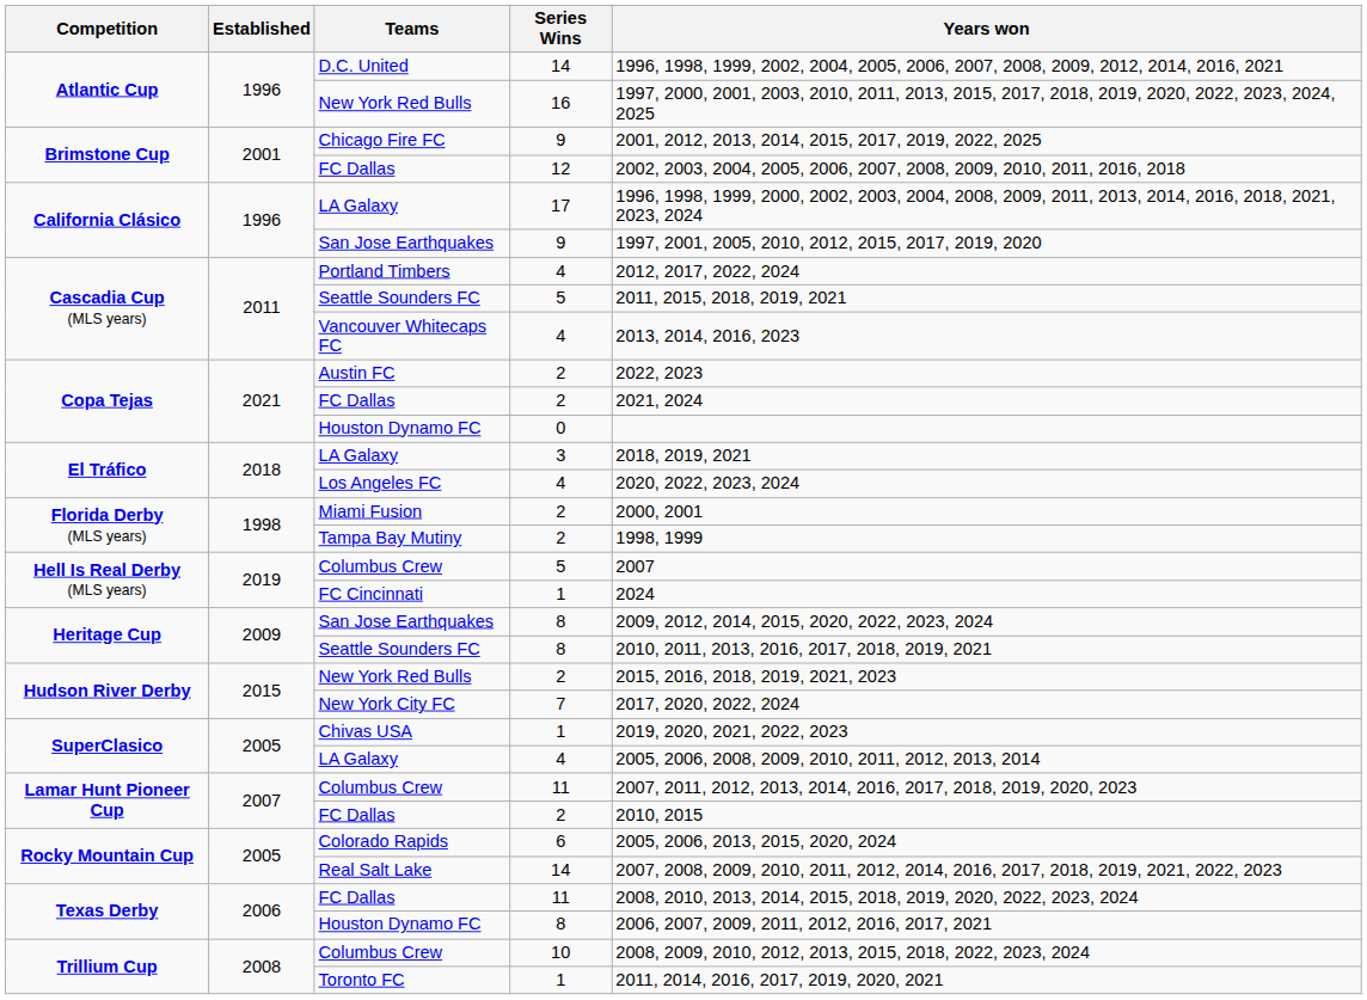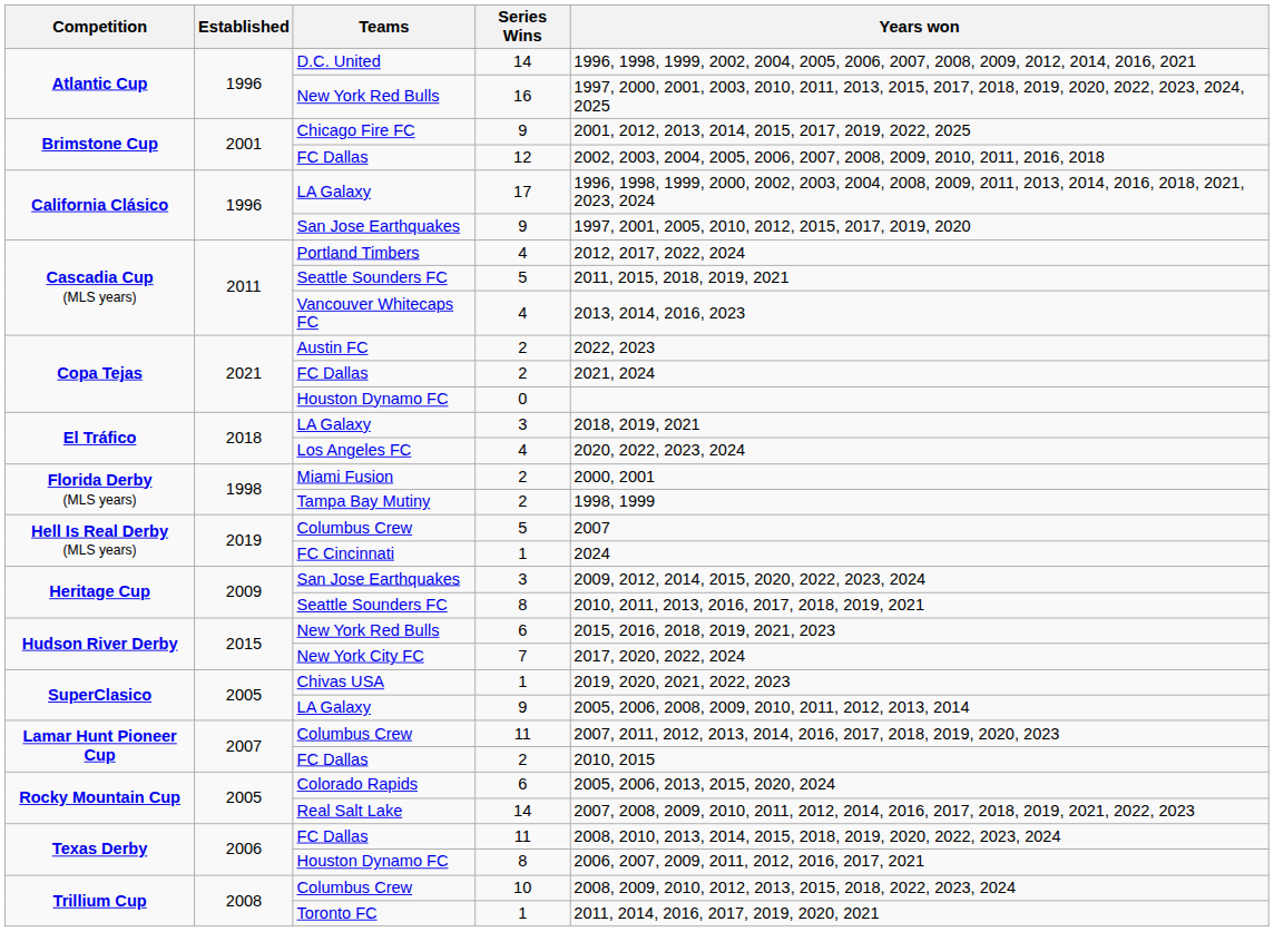 <table class="wikitable" style="text-align:left">
 <tr>
 <th width="*">Competition</th>
 <th width="*">Established</th>
 <th width="*">Teams</th>
 <th width="*">Series Wins</th>
 <th width="*">Years won</th>
 </tr>
 <tr>
 <td rowspan="2" style="text-align: center"><strong><a href='#'>Atlantic Cup</a></strong></td>
 <td rowspan="2" style="text-align: center">1996</td>
 <td><a href='#'>D.C. United</a></td>
 <td style="text-align: center">14</td>
 <td>1996, 1998, 1999, 2002, 2004, 2005, 2006, 2007, 2008, 2009, 2012, 2014, 2016, 2021</td>
 </tr>
 <tr>
 <td><a href='#'>New York Red Bulls</a></td>
 <td style="text-align: center">16</td>
 <td>1997, 2000, 2001, 2003, 2010, 2011, 2013, 2015, 2017, 2018, 2019, 2020, 2022, 2023, 2024, 2025</td>
 </tr>
 <tr>
 <td rowspan="2" style="text-align: center"><strong><a href='#'>Brimstone Cup</a></strong></td>
 <td rowspan="2" style="text-align: center">2001</td>
 <td><a href='#'>Chicago Fire FC</a></td>
 <td style="text-align: center">9</td>
 <td>2001, 2012, 2013, 2014, 2015, 2017, 2019, 2022, 2025</td>
 </tr>
 <tr>
 <td><a href='#'>FC Dallas</a></td>
 <td style="text-align: center">12</td>
 <td>2002, 2003, 2004, 2005, 2006, 2007, 2008, 2009, 2010, 2011, 2016, 2018</td>
 </tr>
 <tr>
 <td rowspan="2" style="text-align: center"><strong><a href='#'>California Clásico</a></strong></td>
 <td rowspan="2" style="text-align: center">1996</td>
 <td><a href='#'>LA Galaxy</a></td>
 <td style="text-align: center">17</td>
 <td>1996, 1998, 1999, 2000, 2002, 2003, 2004, 2008, 2009, 2011, 2013, 2014, 2016, 2018, 2021, 2023, 2024</td>
 </tr>
 <tr>
 <td><a href='#'>San Jose Earthquakes</a></td>
 <td style="text-align: center">9</td>
 <td>1997, 2001, 2005, 2010, 2012, 2015, 2017, 2019, 2020</td>
 </tr>
 <tr>
 <td rowspan="3" style="text-align: center"><strong><a href='#'>Cascadia Cup</a></strong> <br> <small>(MLS years)</small></td>
 <td rowspan="3" style="text-align: center">2011</td>
 <td><a href='#'>Portland Timbers</a></td>
 <td style="text-align: center">4</td>
 <td>2012, 2017, 2022, 2024</td>
 </tr>
 <tr>
 <td><a href='#'>Seattle Sounders FC</a></td>
 <td style="text-align: center">5</td>
 <td>2011, 2015, 2018, 2019, 2021</td>
 </tr>
 <tr>
 <td><a href='#'>Vancouver Whitecaps FC</a></td>
 <td style="text-align: center">4</td>
 <td>2013, 2014, 2016, 2023</td>
 </tr>
 <tr>
 <td rowspan="3" style="text-align: center"><strong><a href='#'>Copa Tejas</a></strong></td>
 <td rowspan="3" style="text-align: center">2021</td>
 <td><a href='#'>Austin FC</a></td>
 <td style="text-align: center">2</td>
 <td>2022, 2023</td>
 </tr>
 <tr>
 <td><a href='#'>FC Dallas</a></td>
 <td style="text-align: center">2</td>
 <td>2021, 2024</td>
 </tr>
 <tr>
 <td><a href='#'>Houston Dynamo FC</a></td>
 <td style="text-align: center">0</td>
 <td></td>
 </tr>
 <tr>
 <td rowspan="2" style="text-align: center"><strong><a href='#'>El Tráfico</a></strong></td>
 <td rowspan="2" style="text-align: center">2018</td>
 <td><a href='#'>LA Galaxy</a></td>
 <td style="text-align: center">3</td>
 <td>2018, 2019, 2021</td>
 </tr>
 <tr>
 <td><a href='#'>Los Angeles FC</a></td>
 <td style="text-align: center">4</td>
 <td>2020, 2022, 2023, 2024</td>
 </tr>
 <tr>
 <td rowspan="2" style="text-align: center"><strong><a href='#'>Florida Derby</a></strong> <br> <small>(MLS years)</small></td>
 <td rowspan="2" style="text-align: center">1998</td>
 <td><a href='#'>Miami Fusion</a></td>
 <td style="text-align: center">2</td>
 <td>2000, 2001</td>
 </tr>
 <tr>
 <td><a href='#'>Tampa Bay Mutiny</a></td>
 <td style="text-align: center">2</td>
 <td>1998, 1999</td>
 </tr>
 <tr>
 <td rowspan="2" style="text-align: center"><strong><a href='#'>Hell Is Real Derby</a></strong> <br> <small>(MLS years)</small></td>
 <td rowspan="2" style="text-align: center">2019</td>
 <td><a href='#'>Columbus Crew</a></td>
 <td style="text-align: center">5</td>
 <td>2007</td>
 </tr>
 <tr>
 <td><a href='#'>FC Cincinnati</a></td>
 <td style="text-align: center">1</td>
 <td>2024</td>
 </tr>
 <tr>
 <td rowspan="2" style="text-align: center"><strong><a href='#'>Heritage Cup</a></strong></td>
 <td rowspan="2" style="text-align: center">2009</td>
 <td><a href='#'>San Jose Earthquakes</a></td>
-<td style="text-align: center">8</td>
+<td style="text-align: center">3</td>
 <td>2009, 2012, 2014, 2015, 2020, 2022, 2023, 2024</td>
 </tr>
 <tr>
 <td><a href='#'>Seattle Sounders FC</a></td>
 <td style="text-align: center">8</td>
 <td>2010, 2011, 2013, 2016, 2017, 2018, 2019, 2021</td>
 </tr>
 <tr>
 <td rowspan="2" style="text-align: center"><strong><a href='#'>Hudson River Derby</a></strong></td>
 <td rowspan="2" style="text-align: center">2015</td>
 <td><a href='#'>New York Red Bulls</a></td>
-<td style="text-align: center">2</td>
+<td style="text-align: center">6</td>
 <td>2015, 2016, 2018, 2019, 2021, 2023</td>
 </tr>
 <tr>
 <td><a href='#'>New York City FC</a></td>
 <td style="text-align: center">7</td>
 <td>2017, 2020, 2022, 2024</td>
 </tr>
 <tr>
 <td rowspan="2" style="text-align: center"><strong><a href='#'>SuperClasico</a></strong></td>
 <td rowspan="2" style="text-align: center">2005</td>
 <td><a href='#'>Chivas USA</a></td>
 <td style="text-align: center">1</td>
 <td>2019, 2020, 2021, 2022, 2023</td>
 </tr>
 <tr>
 <td><a href='#'>LA Galaxy</a></td>
-<td style="text-align: center">4</td>
+<td style="text-align: center">9</td>
 <td>2005, 2006, 2008, 2009, 2010, 2011, 2012, 2013, 2014</td>
 </tr>
 <tr>
 <td rowspan="2" style="text-align: center"><strong><a href='#'>Lamar Hunt Pioneer Cup</a></strong></td>
 <td rowspan="2" style="text-align: center">2007</td>
 <td><a href='#'>Columbus Crew</a></td>
 <td style="text-align: center">11</td>
 <td>2007, 2011, 2012, 2013, 2014, 2016, 2017, 2018, 2019, 2020, 2023</td>
 </tr>
 <tr>
 <td><a href='#'>FC Dallas</a></td>
 <td style="text-align: center">2</td>
 <td>2010, 2015</td>
 </tr>
 <tr>
 <td rowspan="2" style="text-align: center"><strong><a href='#'>Rocky Mountain Cup</a></strong></td>
 <td rowspan="2" style="text-align: center">2005</td>
 <td><a href='#'>Colorado Rapids</a></td>
 <td style="text-align: center">6</td>
 <td>2005, 2006, 2013, 2015, 2020, 2024</td>
 </tr>
 <tr>
 <td><a href='#'>Real Salt Lake</a></td>
 <td style="text-align: center">14</td>
 <td>2007, 2008, 2009, 2010, 2011, 2012, 2014, 2016, 2017, 2018, 2019, 2021, 2022, 2023</td>
 </tr>
 <tr>
 <td rowspan="2" style="text-align: center"><strong><a href='#'>Texas Derby</a></strong></td>
 <td rowspan="2" style="text-align: center">2006</td>
 <td><a href='#'>FC Dallas</a></td>
 <td style="text-align: center">11</td>
 <td>2008, 2010, 2013, 2014, 2015, 2018, 2019, 2020, 2022, 2023, 2024</td>
 </tr>
 <tr>
 <td><a href='#'>Houston Dynamo FC</a></td>
 <td style="text-align: center">8</td>
 <td>2006, 2007, 2009, 2011, 2012, 2016, 2017, 2021</td>
 </tr>
 <tr>
 <td rowspan="2" style="text-align: center"><strong><a href='#'>Trillium Cup</a></strong></td>
 <td rowspan="2" style="text-align: center">2008</td>
 <td><a href='#'>Columbus Crew</a></td>
 <td style="text-align: center">10</td>
 <td>2008, 2009, 2010, 2012, 2013, 2015, 2018, 2022, 2023, 2024</td>
 </tr>
 <tr>
 <td><a href='#'>Toronto FC</a></td>
 <td style="text-align: center">1</td>
 <td>2011, 2014, 2016, 2017, 2019, 2020, 2021</td>
 </tr>
 </table>
